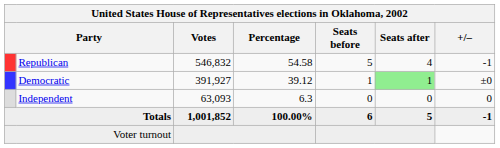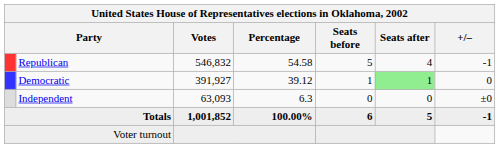 <table class="wikitable" style="font-size: 95%;">
 <tr>
 <th colspan="7">United States House of Representatives elections in Oklahoma, 2002</th>
 </tr>
 <tr>
 <th colspan=2 style="width: 15em">Party</th>
 <th style="width: 5em">Votes</th>
 <th style="width: 7em">Percentage</th>
 <th style="width: 5em">Seats before</th>
 <th style="width: 5em">Seats after</th>
 <th style="width: 5em">+/–</th>
 </tr>
 <tr>
 <th style="background-color:#FF3333; width: 3px"></th>
 <td style="width: 130px"><a href='#'>Republican</a></td>
 <td align="right">546,832</td>
 <td align="right">54.58</td>
 <td align="right">5</td>
 <td align="right">4</td>
 <td align="right">-1</td>
 </tr>
 <tr>
 <th style="background-color:#3333FF; width: 3px"></th>
 <td style="width: 130px"><a href='#'>Democratic</a></td>
 <td align="right">391,927</td>
 <td align="right">39.12</td>
 <td align="right">1</td>
 <td align="right" style="background: lightgreen;">1</td>
-<td align="right">±0</td>
+<td align="right">0</td>
 </tr>
 <tr>
 <th style="background-color:#DDDDDD; width: 3px"></th>
 <td style="width: 130px"><a href='#'>Independent</a></td>
 <td align="right">63,093</td>
 <td align="right">6.3</td>
 <td align="right">0</td>
 <td align="right">0</td>
-<td align="right">0</td>
+<td align="right">±0</td>
 </tr>
 <tr bgcolor="#EEEEEE">
 <td colspan="2" align="right"><strong>Totals</strong></td>
 <td align="right"><strong>1,001,852</strong></td>
 <td align="right"><strong>100.00%</strong></td>
 <td align="right"><strong>6</strong></td>
 <td align="right"><strong>5</strong></td>
 <td align="right"><strong>-1</strong></td>
 </tr>
 <tr bgcolor="#EEEEEE">
 <td colspan="2" align="right">Voter turnout</td>
 <td colspan="2" align="right"></td>
 <td colspan="2" align="right"></td>
 </tr>
 </table>
